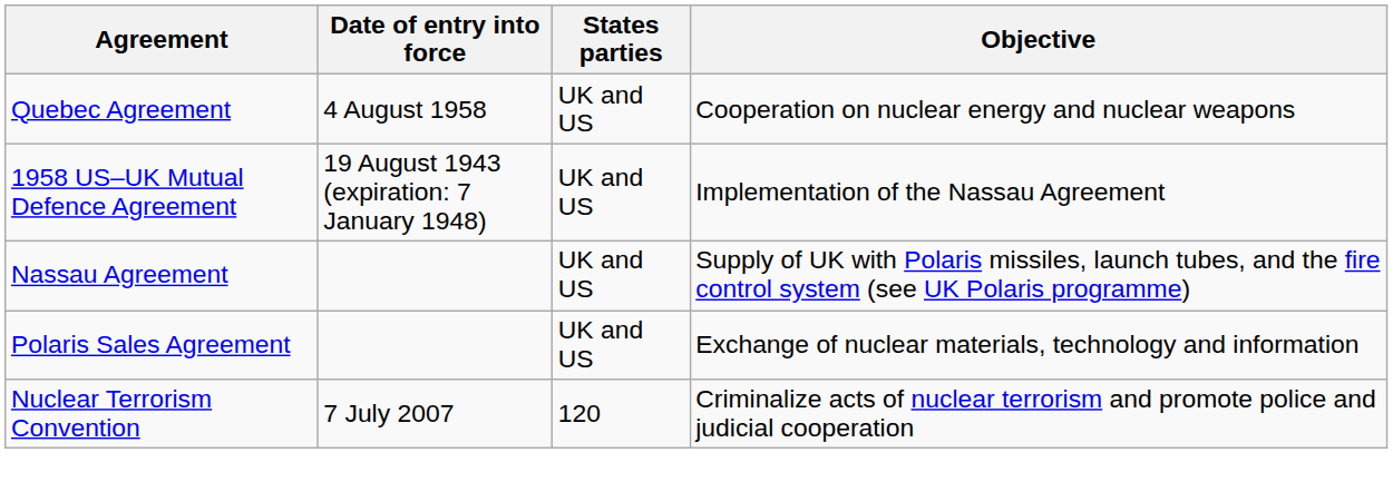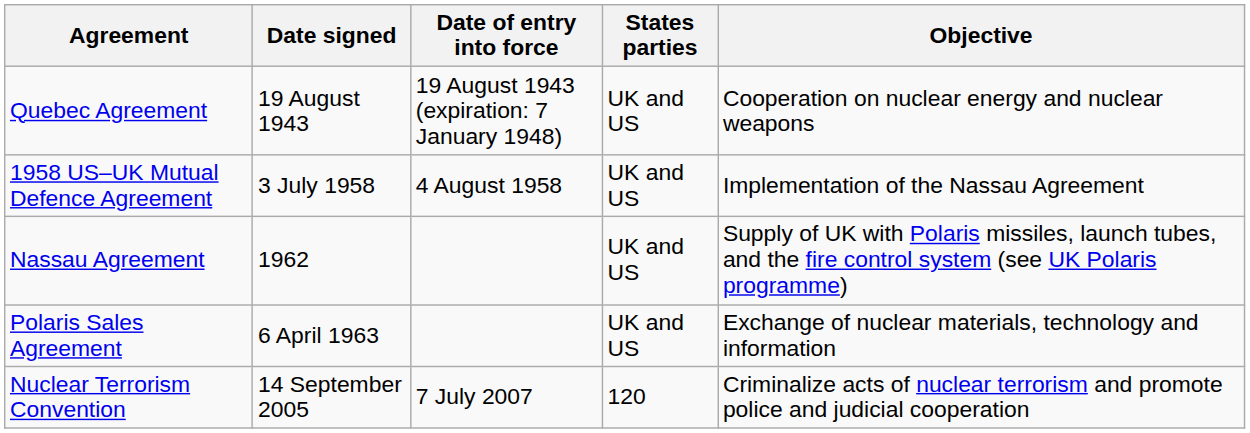 <table class="wikitable sortable">
 <tr>
 <th>Agreement</th>
+<th>Date signed</th>
 <th>Date of entry into force</th>
 <th>States parties</th>
 <th>Objective</th>
 </tr>
 <tr>
 <td><a href='#'>Quebec Agreement</a></td>
-<td>4 August 1958</td>
+<td>19 August 1943</td>
+<td>19 August 1943<br>(expiration: 7 January 1948)</td>
 <td>UK and US</td>
 <td>Cooperation on nuclear energy and nuclear weapons</td>
 </tr>
 <tr>
 <td><a href='#'>1958 US–UK Mutual Defence Agreement</a></td>
-<td>19 August 1943<br>(expiration: 7 January 1948)</td>
+<td>3 July 1958</td>
+<td>4 August 1958</td>
 <td>UK and US</td>
 <td>Implementation of the Nassau Agreement</td>
 </tr>
 <tr>
 <td><a href='#'>Nassau Agreement</a></td>
+<td>1962</td>
 <td></td>
 <td>UK and US</td>
 <td>Supply of UK with <a href='#'>Polaris</a> missiles, launch tubes, and the <a href='#'>fire control system</a> (see <a href='#'>UK Polaris programme</a>)</td>
 </tr>
 <tr>
 <td><a href='#'>Polaris Sales Agreement</a></td>
+<td>6 April 1963</td>
 <td></td>
 <td>UK and US</td>
 <td>Exchange of nuclear materials, technology and information</td>
 </tr>
 <tr>
 <td><a href='#'>Nuclear Terrorism Convention</a></td>
+<td>14 September 2005</td>
 <td>7 July 2007</td>
 <td>120</td>
 <td>Criminalize acts of <a href='#'>nuclear terrorism</a> and promote police and judicial cooperation</td>
 </tr>
 </table>
